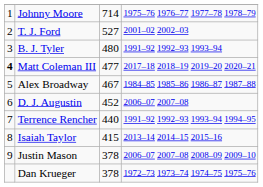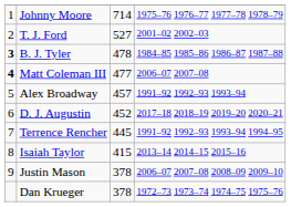 <table class="wikitable">
 <tr>
 </tr>
 <tr>
 <td>1</td>
 <td><a href='#'>Johnny Moore</a></td>
 <td>714</td>
 <td style="font-size:80%;"><a href='#'>1975–76</a> <a href='#'>1976–77</a> <a href='#'>1977–78</a> <a href='#'>1978–79</a></td>
 </tr>
 <tr>
 <td>2</td>
 <td><a href='#'>T. J. Ford</a></td>
 <td>527</td>
 <td style="font-size:80%;"><a href='#'>2001–02</a> <a href='#'>2002–03</a></td>
 </tr>
 <tr>
-<td>3</td>
+<td><strong>3</strong></td>
 <td><a href='#'>B. J. Tyler</a></td>
-<td>480</td>
-<td style="font-size:80%;"><a href='#'>1991–92</a> <a href='#'>1992–93</a> <a href='#'>1993–94</a></td>
+<td>478</td>
+<td style="font-size:80%;"><a href='#'>1984–85</a> <a href='#'>1985–86</a> <a href='#'>1986–87</a> <a href='#'>1987–88</a></td>
 </tr>
 <tr>
 <td><strong>4</strong></td>
 <td><a href='#'>Matt Coleman III</a></td>
 <td>477</td>
-<td style="font-size:80%;"><a href='#'>2017–18</a> <a href='#'>2018–19</a> <a href='#'>2019–20</a> <a href='#'>2020–21</a></td>
+<td style="font-size:80%;"><a href='#'>2006–07</a> <a href='#'>2007–08</a></td>
 </tr>
 <tr>
 <td>5</td>
 <td>Alex Broadway</td>
-<td>467</td>
-<td style="font-size:80%;"><a href='#'>1984–85</a> <a href='#'>1985–86</a> <a href='#'>1986–87</a> <a href='#'>1987–88</a></td>
+<td>457</td>
+<td style="font-size:80%;"><a href='#'>1991–92</a> <a href='#'>1992–93</a> <a href='#'>1993–94</a></td>
 </tr>
 <tr>
 <td>6</td>
 <td><a href='#'>D. J. Augustin</a></td>
 <td>452</td>
-<td style="font-size:80%;"><a href='#'>2006–07</a> <a href='#'>2007–08</a></td>
+<td style="font-size:80%;"><a href='#'>2017–18</a> <a href='#'>2018–19</a> <a href='#'>2019–20</a> <a href='#'>2020–21</a></td>
 </tr>
 <tr>
 <td>7</td>
 <td><a href='#'>Terrence Rencher</a></td>
-<td>440</td>
+<td>445</td>
 <td style="font-size:80%;"><a href='#'>1991–92</a> <a href='#'>1992–93</a> <a href='#'>1993–94</a> <a href='#'>1994–95</a></td>
 </tr>
 <tr>
 <td>8</td>
 <td><a href='#'>Isaiah Taylor</a></td>
 <td>415</td>
 <td style="font-size:80%;"><a href='#'>2013–14</a> <a href='#'>2014–15</a> <a href='#'>2015–16</a></td>
 </tr>
 <tr>
 <td>9</td>
 <td>Justin Mason</td>
 <td>378</td>
 <td style="font-size:80%;"><a href='#'>2006–07</a> <a href='#'>2007–08</a> <a href='#'>2008–09</a> <a href='#'>2009–10</a></td>
 </tr>
 <tr>
 <td></td>
 <td>Dan Krueger</td>
 <td>378</td>
 <td style="font-size:80%;"><a href='#'>1972–73</a> <a href='#'>1973–74</a> <a href='#'>1974–75</a> <a href='#'>1975–76</a></td>
 </tr>
 </table>
